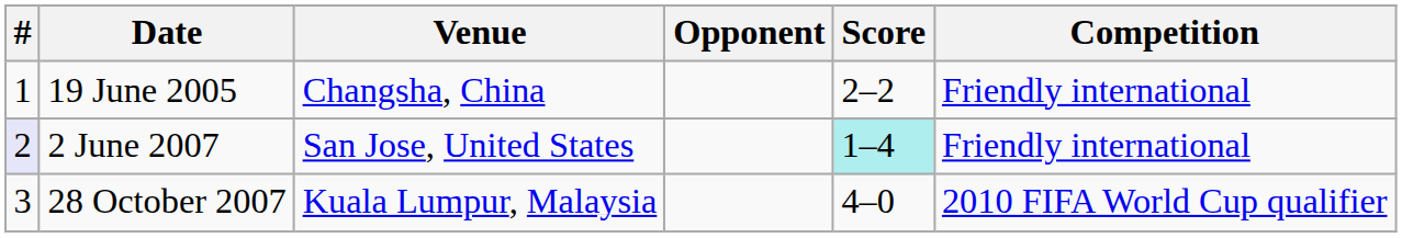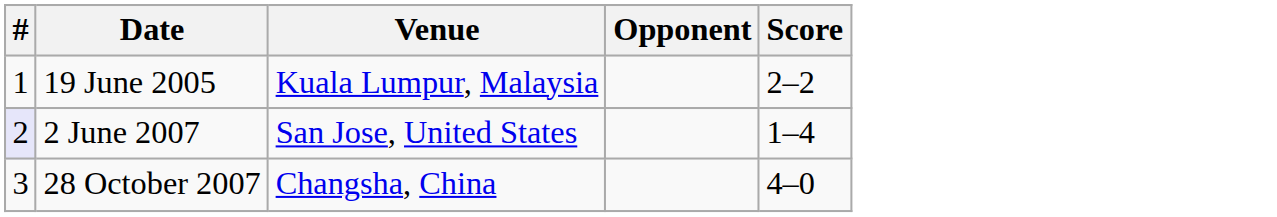 <table class="wikitable" style="text-align: left;">
 <tr>
 <th>#</th>
 <th>Date</th>
 <th>Venue</th>
 <th>Opponent</th>
 <th>Score</th>
-<th>Competition</th>
 </tr>
 <tr>
 <td>1</td>
 <td>19 June 2005</td>
-<td><a href='#'>Changsha</a>, <a href='#'>China</a></td>
+<td><a href='#'>Kuala Lumpur</a>, <a href='#'>Malaysia</a></td>
 <td></td>
 <td>2–2</td>
-<td><a href='#'>Friendly international</a></td>
 </tr>
 <tr>
 <td style="background: lavender;">2</td>
 <td>2 June 2007</td>
 <td><a href='#'>San Jose</a>, <a href='#'>United States</a></td>
 <td></td>
-<td style="background: paleturquoise;">1–4</td>
-<td><a href='#'>Friendly international</a></td>
+<td>1–4</td>
 </tr>
 <tr>
 <td>3</td>
 <td>28 October 2007</td>
-<td><a href='#'>Kuala Lumpur</a>, <a href='#'>Malaysia</a></td>
+<td><a href='#'>Changsha</a>, <a href='#'>China</a></td>
 <td></td>
 <td>4–0</td>
-<td><a href='#'>2010 FIFA World Cup qualifier</a></td>
 </tr>
 </table>
